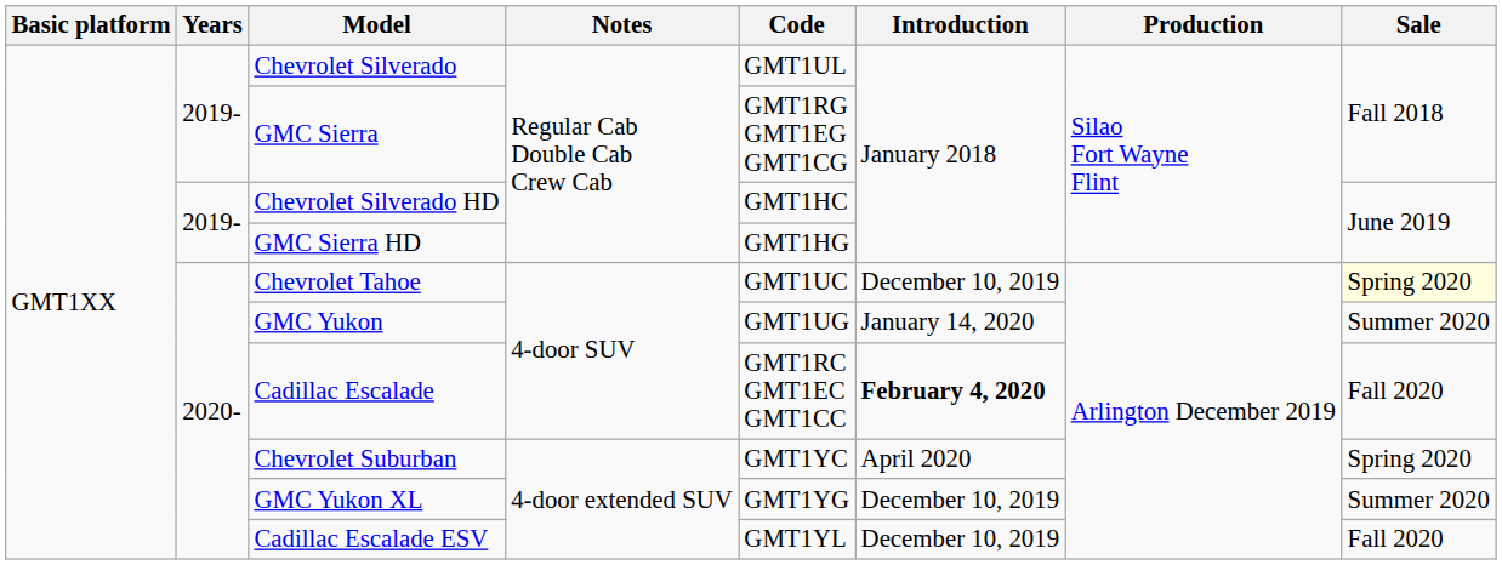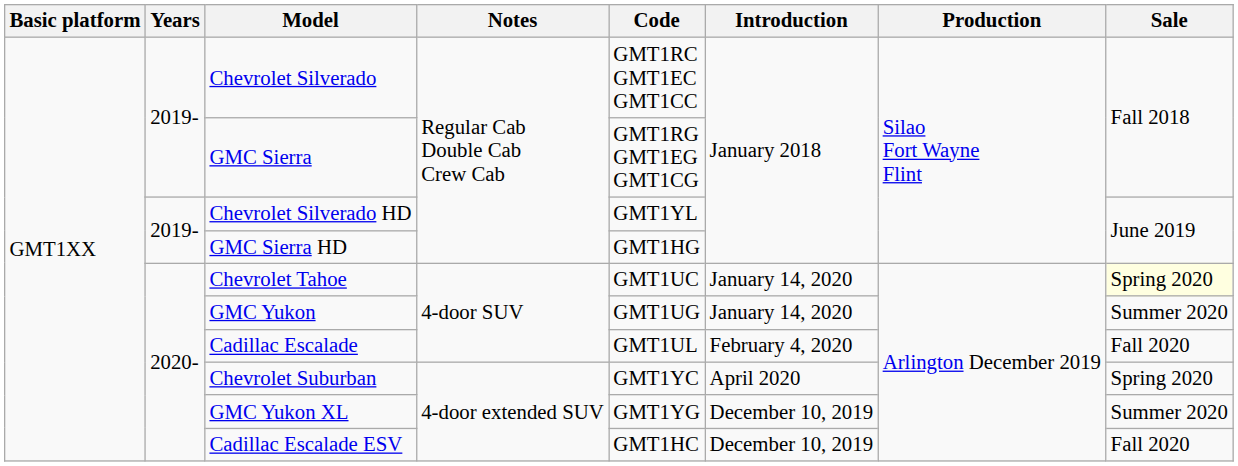 <table class=wikitable>
 <tr>
 <th>Basic platform</th>
 <th>Years</th>
 <th>Model</th>
 <th>Notes</th>
 <th>Code</th>
 <th>Introduction</th>
 <th>Production</th>
 <th>Sale</th>
 </tr>
 <tr>
 <td rowspan=10>GMT1XX</td>
 <td rowspan=2>2019-</td>
 <td><a href='#'>Chevrolet Silverado</a></td>
 <td rowspan=4>Regular Cab<br> Double Cab<br>Crew Cab</td>
-<td>GMT1UL</td>
+<td>GMT1RC<br>GMT1EC<br>GMT1CC</td>
 <td rowspan=4>January 2018</td>
 <td rowspan=4><a href='#'>Silao</a><br><a href='#'>Fort Wayne</a><br><a href='#'>Flint</a></td>
 <td rowspan=2>Fall 2018</td>
 </tr>
 <tr>
 <td><a href='#'>GMC Sierra</a></td>
 <td>GMT1RG<br>GMT1EG<br>GMT1CG</td>
 </tr>
 <tr>
 <td rowspan=2>2019-</td>
 <td><a href='#'>Chevrolet Silverado</a> HD</td>
-<td>GMT1HC</td>
+<td>GMT1YL</td>
 <td rowspan=2>June 2019</td>
 </tr>
 <tr>
 <td><a href='#'>GMC Sierra</a> HD</td>
 <td>GMT1HG</td>
 </tr>
 <tr>
 <td rowspan=6>2020-</td>
 <td><a href='#'>Chevrolet Tahoe</a></td>
 <td rowspan=3>4-door SUV</td>
 <td>GMT1UC</td>
-<td>December 10, 2019</td>
+<td>January 14, 2020</td>
 <td rowspan=6><a href='#'>Arlington</a> December 2019</td>
 <td style="background: lightyellow;">Spring 2020</td>
 </tr>
 <tr>
 <td><a href='#'>GMC Yukon</a></td>
 <td>GMT1UG</td>
 <td>January 14, 2020</td>
 <td>Summer 2020</td>
 </tr>
 <tr>
 <td><a href='#'>Cadillac Escalade</a></td>
-<td>GMT1RC<br>GMT1EC<br>GMT1CC</td>
-<td><strong>February 4, 2020</strong></td>
+<td>GMT1UL</td>
+<td>February 4, 2020</td>
 <td>Fall 2020</td>
 </tr>
 <tr>
 <td><a href='#'>Chevrolet Suburban</a></td>
 <td rowspan=3>4-door extended SUV</td>
 <td>GMT1YC</td>
 <td>April 2020</td>
 <td>Spring 2020</td>
 </tr>
 <tr>
 <td><a href='#'>GMC Yukon XL</a></td>
 <td>GMT1YG</td>
 <td>December 10, 2019</td>
 <td>Summer 2020</td>
 </tr>
 <tr>
 <td><a href='#'>Cadillac Escalade ESV</a></td>
-<td>GMT1YL</td>
+<td>GMT1HC</td>
 <td>December 10, 2019</td>
 <td>Fall 2020</td>
 </tr>
 </table>
